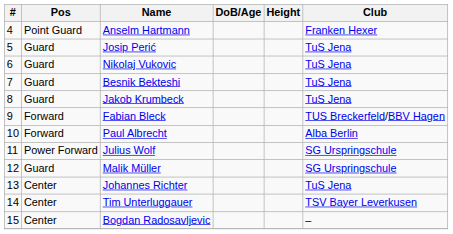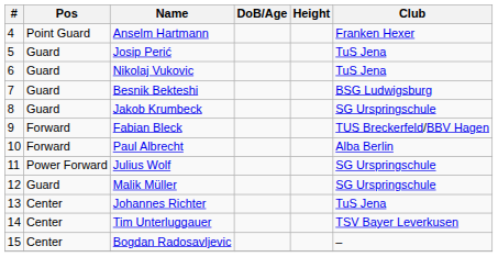 <table class="wikitable sortable">
 <tr>
 <th>#</th>
 <th>Pos</th>
 <th>Name</th>
 <th>DoB/Age</th>
 <th>Height</th>
 <th>Club</th>
 </tr>
 <tr>
 <td>4</td>
 <td>Point Guard</td>
 <td><a href='#'>Anselm Hartmann</a></td>
 <td></td>
 <td></td>
 <td> <a href='#'>Franken Hexer</a></td>
 </tr>
 <tr>
 <td>5</td>
 <td>Guard</td>
 <td><a href='#'>Josip Perić</a></td>
 <td></td>
 <td></td>
 <td> <a href='#'>TuS Jena</a></td>
 </tr>
 <tr>
 <td>6</td>
 <td>Guard</td>
 <td><a href='#'>Nikolaj Vukovic</a></td>
 <td></td>
 <td></td>
 <td> <a href='#'>TuS Jena</a></td>
 </tr>
 <tr>
 <td>7</td>
 <td>Guard</td>
 <td><a href='#'>Besnik Bekteshi</a></td>
 <td></td>
 <td></td>
-<td> <a href='#'>TuS Jena</a></td>
+<td> <a href='#'>BSG Ludwigsburg</a></td>
 </tr>
 <tr>
 <td>8</td>
 <td>Guard</td>
 <td><a href='#'>Jakob Krumbeck</a></td>
 <td></td>
 <td></td>
-<td> <a href='#'>TuS Jena</a></td>
+<td> <a href='#'>SG Urspringschule</a></td>
 </tr>
 <tr>
 <td>9</td>
 <td>Forward</td>
 <td><a href='#'>Fabian Bleck</a></td>
 <td></td>
 <td></td>
 <td> <a href='#'>TUS Breckerfeld</a>/<a href='#'>BBV Hagen</a></td>
 </tr>
 <tr>
 <td>10</td>
 <td>Forward</td>
 <td><a href='#'>Paul Albrecht</a></td>
 <td></td>
 <td></td>
 <td> <a href='#'>Alba Berlin</a></td>
 </tr>
 <tr>
 <td>11</td>
 <td>Power Forward</td>
 <td><a href='#'>Julius Wolf</a></td>
 <td></td>
 <td></td>
 <td> <a href='#'>SG Urspringschule</a></td>
 </tr>
 <tr>
 <td>12</td>
 <td>Guard</td>
 <td><a href='#'>Malik Müller</a></td>
 <td></td>
 <td></td>
 <td> <a href='#'>SG Urspringschule</a></td>
 </tr>
 <tr>
 <td>13</td>
 <td>Center</td>
 <td><a href='#'>Johannes Richter</a></td>
 <td></td>
 <td></td>
 <td> <a href='#'>TuS Jena</a></td>
 </tr>
 <tr>
 <td>14</td>
 <td>Center</td>
 <td><a href='#'>Tim Unterluggauer</a></td>
 <td></td>
 <td></td>
 <td> <a href='#'>TSV Bayer Leverkusen</a></td>
 </tr>
 <tr>
 <td>15</td>
 <td>Center</td>
 <td><a href='#'>Bogdan Radosavljevic</a></td>
 <td></td>
 <td></td>
 <td>–</td>
 </tr>
 <tr>
 </tr>
 </table>
